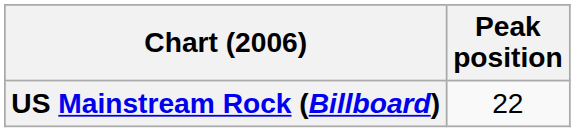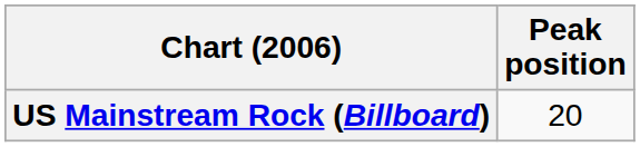 <table class="wikitable sortable plainrowheaders" style="text-align:center">
 <tr>
 <th scope="col">Chart (2006)</th>
 <th scope="col">Peak<br>position</th>
 </tr>
 <tr>
 <th scope="row">US <a href='#'>Mainstream Rock</a> (<em><a href='#'>Billboard</a></em>)</th>
-<td>22</td>
+<td>20</td>
 </tr>
 </table>
